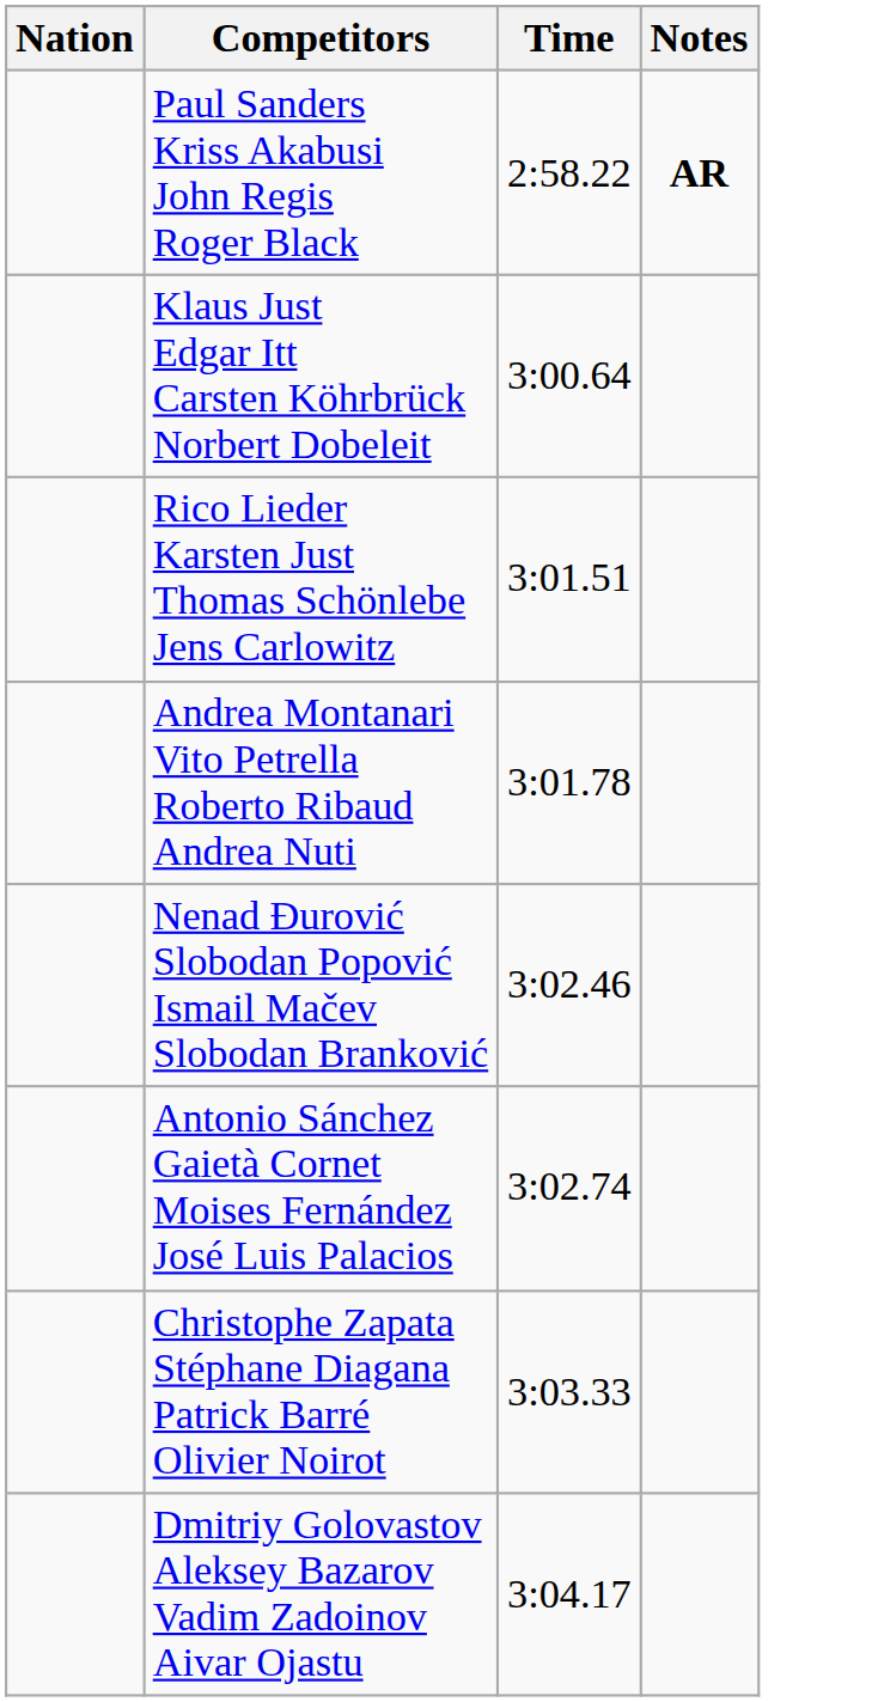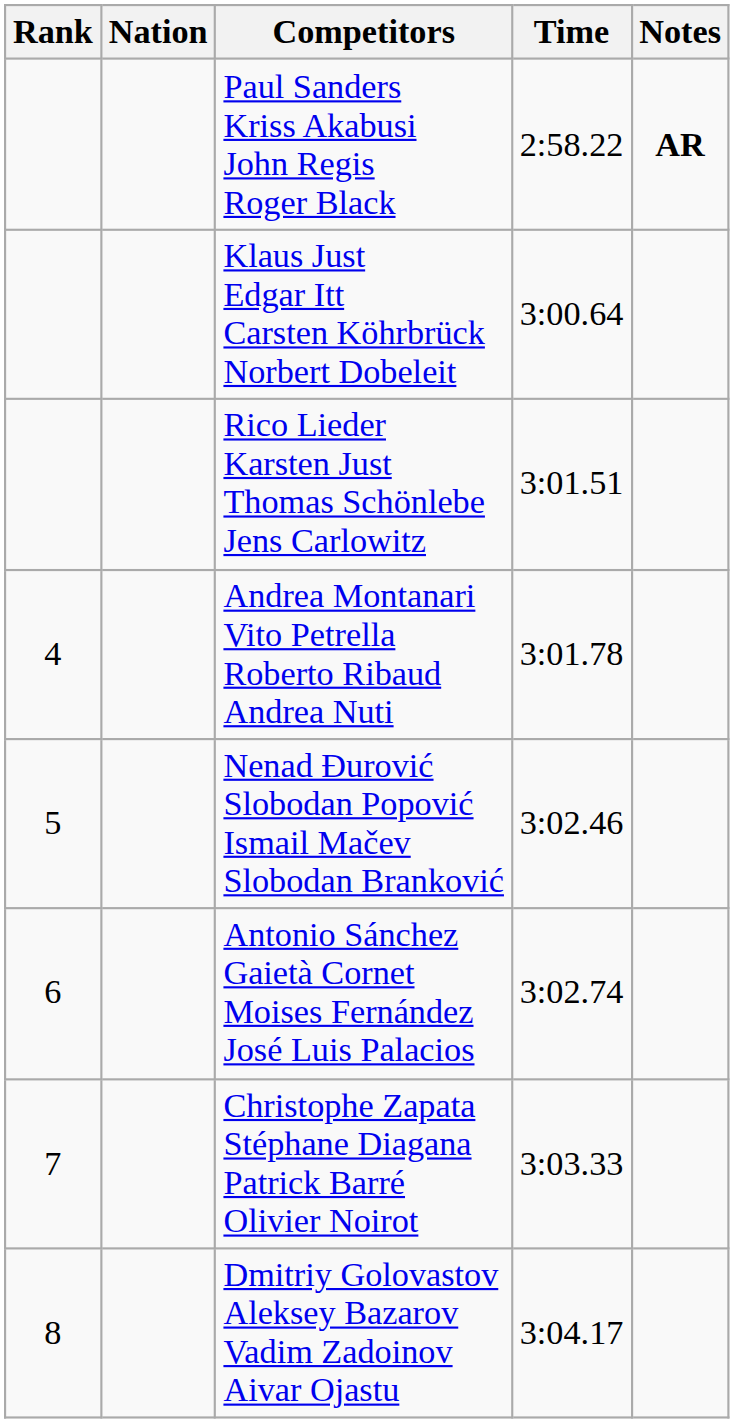 <table class="wikitable sortable" style="text-align:center">
 <tr>
+<th>Rank</th>
 <th>Nation</th>
 <th>Competitors</th>
 <th>Time</th>
 <th>Notes</th>
 </tr>
 <tr>
+<td></td>
 <td align=left></td>
 <td align=left><a href='#'>Paul Sanders</a><br><a href='#'>Kriss Akabusi</a><br><a href='#'>John Regis</a><br><a href='#'>Roger Black</a></td>
 <td>2:58.22</td>
 <td><strong>AR</strong></td>
 </tr>
 <tr>
+<td></td>
 <td align=left></td>
 <td align=left><a href='#'>Klaus Just</a><br><a href='#'>Edgar Itt</a><br><a href='#'>Carsten Köhrbrück</a><br><a href='#'>Norbert Dobeleit</a></td>
 <td>3:00.64</td>
 <td></td>
 </tr>
 <tr>
+<td></td>
 <td align=left></td>
 <td align=left><a href='#'>Rico Lieder</a><br><a href='#'>Karsten Just</a><br><a href='#'>Thomas Schönlebe</a><br><a href='#'>Jens Carlowitz</a></td>
 <td>3:01.51</td>
 <td></td>
 </tr>
 <tr>
+<td>4</td>
 <td align=left></td>
 <td align=left><a href='#'>Andrea Montanari</a><br><a href='#'>Vito Petrella</a><br><a href='#'>Roberto Ribaud</a><br><a href='#'>Andrea Nuti</a></td>
 <td>3:01.78</td>
 <td></td>
 </tr>
 <tr>
+<td>5</td>
 <td align=left></td>
 <td align=left><a href='#'>Nenad Đurović</a><br><a href='#'>Slobodan Popović</a><br><a href='#'>Ismail Mačev</a><br><a href='#'>Slobodan Branković</a></td>
 <td>3:02.46</td>
 <td></td>
 </tr>
 <tr>
+<td>6</td>
 <td align=left></td>
 <td align=left><a href='#'>Antonio Sánchez</a><br><a href='#'>Gaietà Cornet</a><br><a href='#'>Moises Fernández</a><br><a href='#'>José Luis Palacios</a></td>
 <td>3:02.74</td>
 <td></td>
 </tr>
 <tr>
+<td>7</td>
 <td align=left></td>
 <td align=left><a href='#'>Christophe Zapata</a><br><a href='#'>Stéphane Diagana</a><br><a href='#'>Patrick Barré</a><br><a href='#'>Olivier Noirot</a></td>
 <td>3:03.33</td>
 <td></td>
 </tr>
 <tr>
+<td>8</td>
 <td align=left></td>
 <td align=left><a href='#'>Dmitriy Golovastov</a><br><a href='#'>Aleksey Bazarov</a><br><a href='#'>Vadim Zadoinov</a><br><a href='#'>Aivar Ojastu</a></td>
 <td>3:04.17</td>
 <td></td>
 </tr>
 </table>
